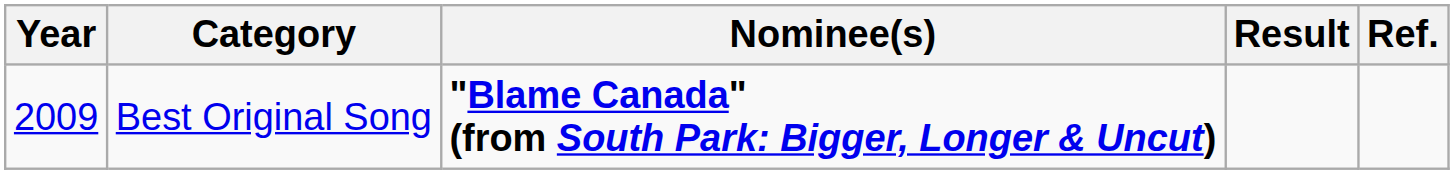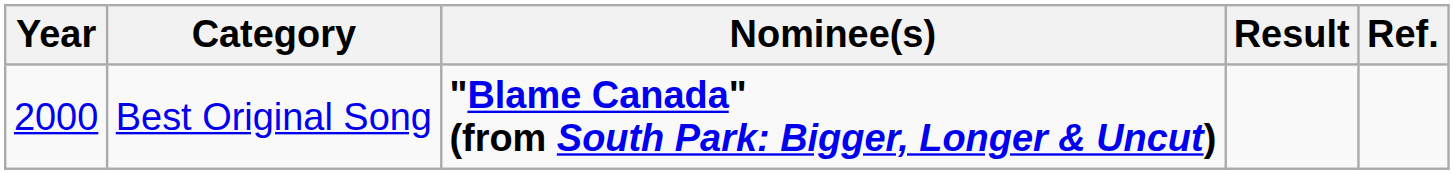 <table class="wikitable">
 <tr>
 <th>Year</th>
 <th>Category</th>
 <th>Nominee(s)</th>
 <th>Result</th>
 <th>Ref.</th>
 </tr>
 <tr>
-<td><a href='#'>2009</a></td>
+<td><a href='#'>2000</a></td>
 <td><a href='#'>Best Original Song</a></td>
 <td><strong>"<a href='#'>Blame Canada</a>"<br>(from <em><a href='#'>South Park: Bigger, Longer & Uncut</a></em>)</strong></td>
 <td></td>
 <td></td>
 </tr>
 </table>
